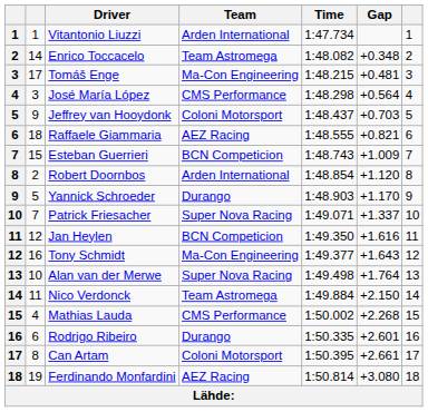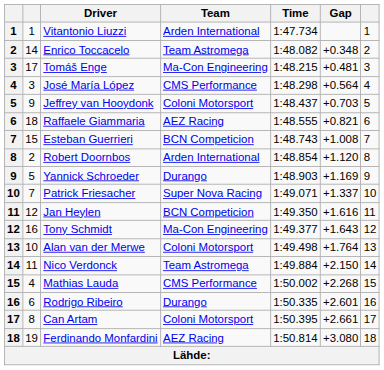 <table class="wikitable" style="font-size:85%">
 <tr>
 <th></th>
 <th></th>
 <th>Driver</th>
 <th>Team</th>
 <th>Time</th>
 <th>Gap</th>
 <th></th>
 </tr>
 <tr>
 <th>1</th>
 <td align="center">1</td>
 <td> <a href='#'>Vitantonio Liuzzi</a></td>
 <td><a href='#'>Arden International</a></td>
 <td>1:47.734</td>
 <td></td>
 <td>1</td>
 </tr>
 <tr>
 <th>2</th>
 <td align="center">14</td>
 <td> <a href='#'>Enrico Toccacelo</a></td>
 <td><a href='#'>Team Astromega</a></td>
 <td>1:48.082</td>
 <td>+0.348</td>
 <td>2</td>
 </tr>
 <tr>
 <th>3</th>
 <td align="center">17</td>
 <td> <a href='#'>Tomáš Enge</a></td>
 <td><a href='#'>Ma-Con Engineering</a></td>
 <td>1:48.215</td>
 <td>+0.481</td>
 <td>3</td>
 </tr>
 <tr>
 <th>4</th>
 <td align="center">3</td>
 <td> <a href='#'>José María López</a></td>
 <td><a href='#'>CMS Performance</a></td>
 <td>1:48.298</td>
 <td>+0.564</td>
 <td>4</td>
 </tr>
 <tr>
 <th>5</th>
 <td align="center">9</td>
 <td> <a href='#'>Jeffrey van Hooydonk</a></td>
 <td><a href='#'>Coloni Motorsport</a></td>
 <td>1:48.437</td>
 <td>+0.703</td>
 <td>5</td>
 </tr>
 <tr>
 <th>6</th>
 <td align="center">18</td>
 <td> <a href='#'>Raffaele Giammaria</a></td>
 <td><a href='#'>AEZ Racing</a></td>
 <td>1:48.555</td>
 <td>+0.821</td>
 <td>6</td>
 </tr>
 <tr>
 <th>7</th>
 <td align="center">15</td>
 <td> <a href='#'>Esteban Guerrieri</a></td>
 <td><a href='#'>BCN Competicion</a></td>
 <td>1:48.743</td>
-<td>+1.009</td>
+<td>+1.008</td>
 <td>7</td>
 </tr>
 <tr>
 <th>8</th>
 <td align="center">2</td>
 <td> <a href='#'>Robert Doornbos</a></td>
 <td><a href='#'>Arden International</a></td>
 <td>1:48.854</td>
 <td>+1.120</td>
 <td>8</td>
 </tr>
 <tr>
 <th>9</th>
 <td align="center">5</td>
 <td> <a href='#'>Yannick Schroeder</a></td>
 <td><a href='#'>Durango</a></td>
 <td>1:48.903</td>
-<td>+1.170</td>
+<td>+1.169</td>
 <td>9</td>
 </tr>
 <tr>
 <th>10</th>
 <td align="center">7</td>
 <td> <a href='#'>Patrick Friesacher</a></td>
 <td><a href='#'>Super Nova Racing</a></td>
 <td>1:49.071</td>
 <td>+1.337</td>
 <td>10</td>
 </tr>
 <tr>
 <th>11</th>
 <td align="center">12</td>
 <td> <a href='#'>Jan Heylen</a></td>
 <td><a href='#'>BCN Competicion</a></td>
 <td>1:49.350</td>
 <td>+1.616</td>
 <td>11</td>
 </tr>
 <tr>
 <th>12</th>
 <td align="center">16</td>
 <td> <a href='#'>Tony Schmidt</a></td>
 <td><a href='#'>Ma-Con Engineering</a></td>
 <td>1:49.377</td>
 <td>+1.643</td>
 <td>12</td>
 </tr>
 <tr>
 <th>13</th>
 <td align="center">10</td>
 <td> <a href='#'>Alan van der Merwe</a></td>
-<td><a href='#'>Super Nova Racing</a></td>
+<td><a href='#'>Coloni Motorsport</a></td>
 <td>1:49.498</td>
 <td>+1.764</td>
 <td>13</td>
 </tr>
 <tr>
 <th>14</th>
 <td align="center">11</td>
 <td> <a href='#'>Nico Verdonck</a></td>
 <td><a href='#'>Team Astromega</a></td>
 <td>1:49.884</td>
 <td>+2.150</td>
 <td>14</td>
 </tr>
 <tr>
 <th>15</th>
 <td align="center">4</td>
 <td> <a href='#'>Mathias Lauda</a></td>
 <td><a href='#'>CMS Performance</a></td>
 <td>1:50.002</td>
 <td>+2.268</td>
 <td>15</td>
 </tr>
 <tr>
 <th>16</th>
 <td align="center">6</td>
 <td> <a href='#'>Rodrigo Ribeiro</a></td>
 <td><a href='#'>Durango</a></td>
 <td>1:50.335</td>
 <td>+2.601</td>
 <td>16</td>
 </tr>
 <tr>
 <th>17</th>
 <td align="center">8</td>
 <td> <a href='#'>Can Artam</a></td>
 <td><a href='#'>Coloni Motorsport</a></td>
 <td>1:50.395</td>
 <td>+2.661</td>
 <td>17</td>
 </tr>
 <tr>
 <th>18</th>
 <td align="center">19</td>
 <td> <a href='#'>Ferdinando Monfardini</a></td>
 <td><a href='#'>AEZ Racing</a></td>
 <td>1:50.814</td>
 <td>+3.080</td>
 <td>18</td>
 </tr>
 <tr>
 <th colspan="7">Lähde:</th>
 </tr>
 </table>
